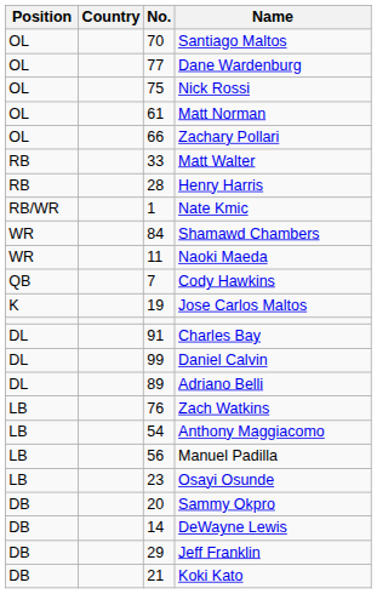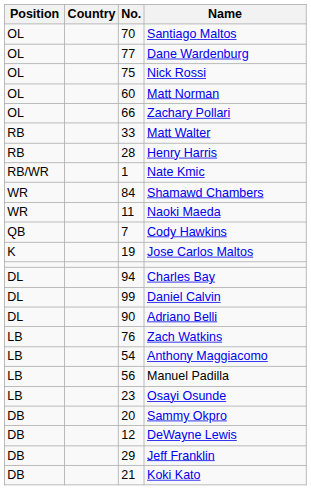 <table class="wikitable" style="text-align:left;">
 <tr>
 <th width=70>Position</th>
 <th width=20>Country</th>
 <th width=20>No.</th>
 <th width=200>Name</th>
 </tr>
 <tr>
 <td style="text-align:left;">OL</td>
 <td></td>
 <td>70</td>
 <td><a href='#'>Santiago Maltos</a></td>
 </tr>
 <tr>
 <td style="text-align:left;">OL</td>
 <td></td>
 <td>77</td>
 <td><a href='#'>Dane Wardenburg</a></td>
 </tr>
 <tr>
 <td style="text-align:left;">OL</td>
 <td></td>
 <td>75</td>
 <td><a href='#'>Nick Rossi</a></td>
 </tr>
 <tr>
 <td style="text-align:left;">OL</td>
 <td></td>
-<td>61</td>
+<td>60</td>
 <td><a href='#'>Matt Norman</a></td>
 </tr>
 <tr>
 <td style="text-align:left;">OL</td>
 <td></td>
 <td>66</td>
 <td><a href='#'>Zachary Pollari</a></td>
 </tr>
 <tr>
 <td style="text-align:left;">RB</td>
 <td></td>
 <td>33</td>
 <td><a href='#'>Matt Walter</a></td>
 </tr>
 <tr>
 <td style="text-align:left;">RB</td>
 <td></td>
 <td>28</td>
 <td><a href='#'>Henry Harris</a></td>
 </tr>
 <tr>
 <td style="text-align:left;">RB/WR</td>
 <td></td>
 <td>1</td>
 <td><a href='#'>Nate Kmic</a></td>
 </tr>
 <tr>
 <td style="text-align:left;">WR</td>
 <td></td>
 <td>84</td>
 <td><a href='#'>Shamawd Chambers</a></td>
 </tr>
 <tr>
 <td style="text-align:left;">WR</td>
 <td></td>
 <td>11</td>
 <td><a href='#'>Naoki Maeda</a></td>
 </tr>
 <tr>
 <td style="text-align:left;">QB</td>
 <td></td>
 <td>7</td>
 <td><a href='#'>Cody Hawkins</a></td>
 </tr>
 <tr>
 <td style="text-align:left;">K</td>
 <td></td>
 <td>19</td>
 <td><a href='#'>Jose Carlos Maltos</a></td>
 </tr>
 <tr>
 <td style="text-align:left;"></td>
 <td></td>
 <td></td>
 <td></td>
 </tr>
 <tr>
 <td style="text-align:left;">DL</td>
 <td></td>
-<td>91</td>
+<td>94</td>
 <td><a href='#'>Charles Bay</a></td>
 </tr>
 <tr>
 <td style="text-align:left;">DL</td>
 <td></td>
 <td>99</td>
 <td><a href='#'>Daniel Calvin</a></td>
 </tr>
 <tr>
 <td style="text-align:left;">DL</td>
 <td></td>
-<td>89</td>
+<td>90</td>
 <td><a href='#'>Adriano Belli</a></td>
 </tr>
 <tr>
 <td style="text-align:left;">LB</td>
 <td></td>
 <td>76</td>
 <td><a href='#'>Zach Watkins</a></td>
 </tr>
 <tr>
 <td style="text-align:left;">LB</td>
 <td></td>
 <td>54</td>
 <td><a href='#'>Anthony Maggiacomo</a></td>
 </tr>
 <tr>
 <td style="text-align:left;">LB</td>
 <td></td>
 <td>56</td>
 <td>Manuel Padilla</td>
 </tr>
 <tr>
 <td style="text-align:left;">LB</td>
 <td></td>
 <td>23</td>
 <td><a href='#'>Osayi Osunde</a></td>
 </tr>
 <tr>
 <td style="text-align:left;">DB</td>
 <td></td>
 <td>20</td>
 <td><a href='#'>Sammy Okpro</a></td>
 </tr>
 <tr>
 <td style="text-align:left;">DB</td>
 <td></td>
-<td>14</td>
+<td>12</td>
 <td><a href='#'>DeWayne Lewis</a></td>
 </tr>
 <tr>
 <td style="text-align:left;">DB</td>
 <td></td>
 <td>29</td>
 <td><a href='#'>Jeff Franklin</a></td>
 </tr>
 <tr>
 <td style="text-align:left;">DB</td>
 <td></td>
 <td>21</td>
 <td><a href='#'>Koki Kato</a></td>
 </tr>
 </table>
